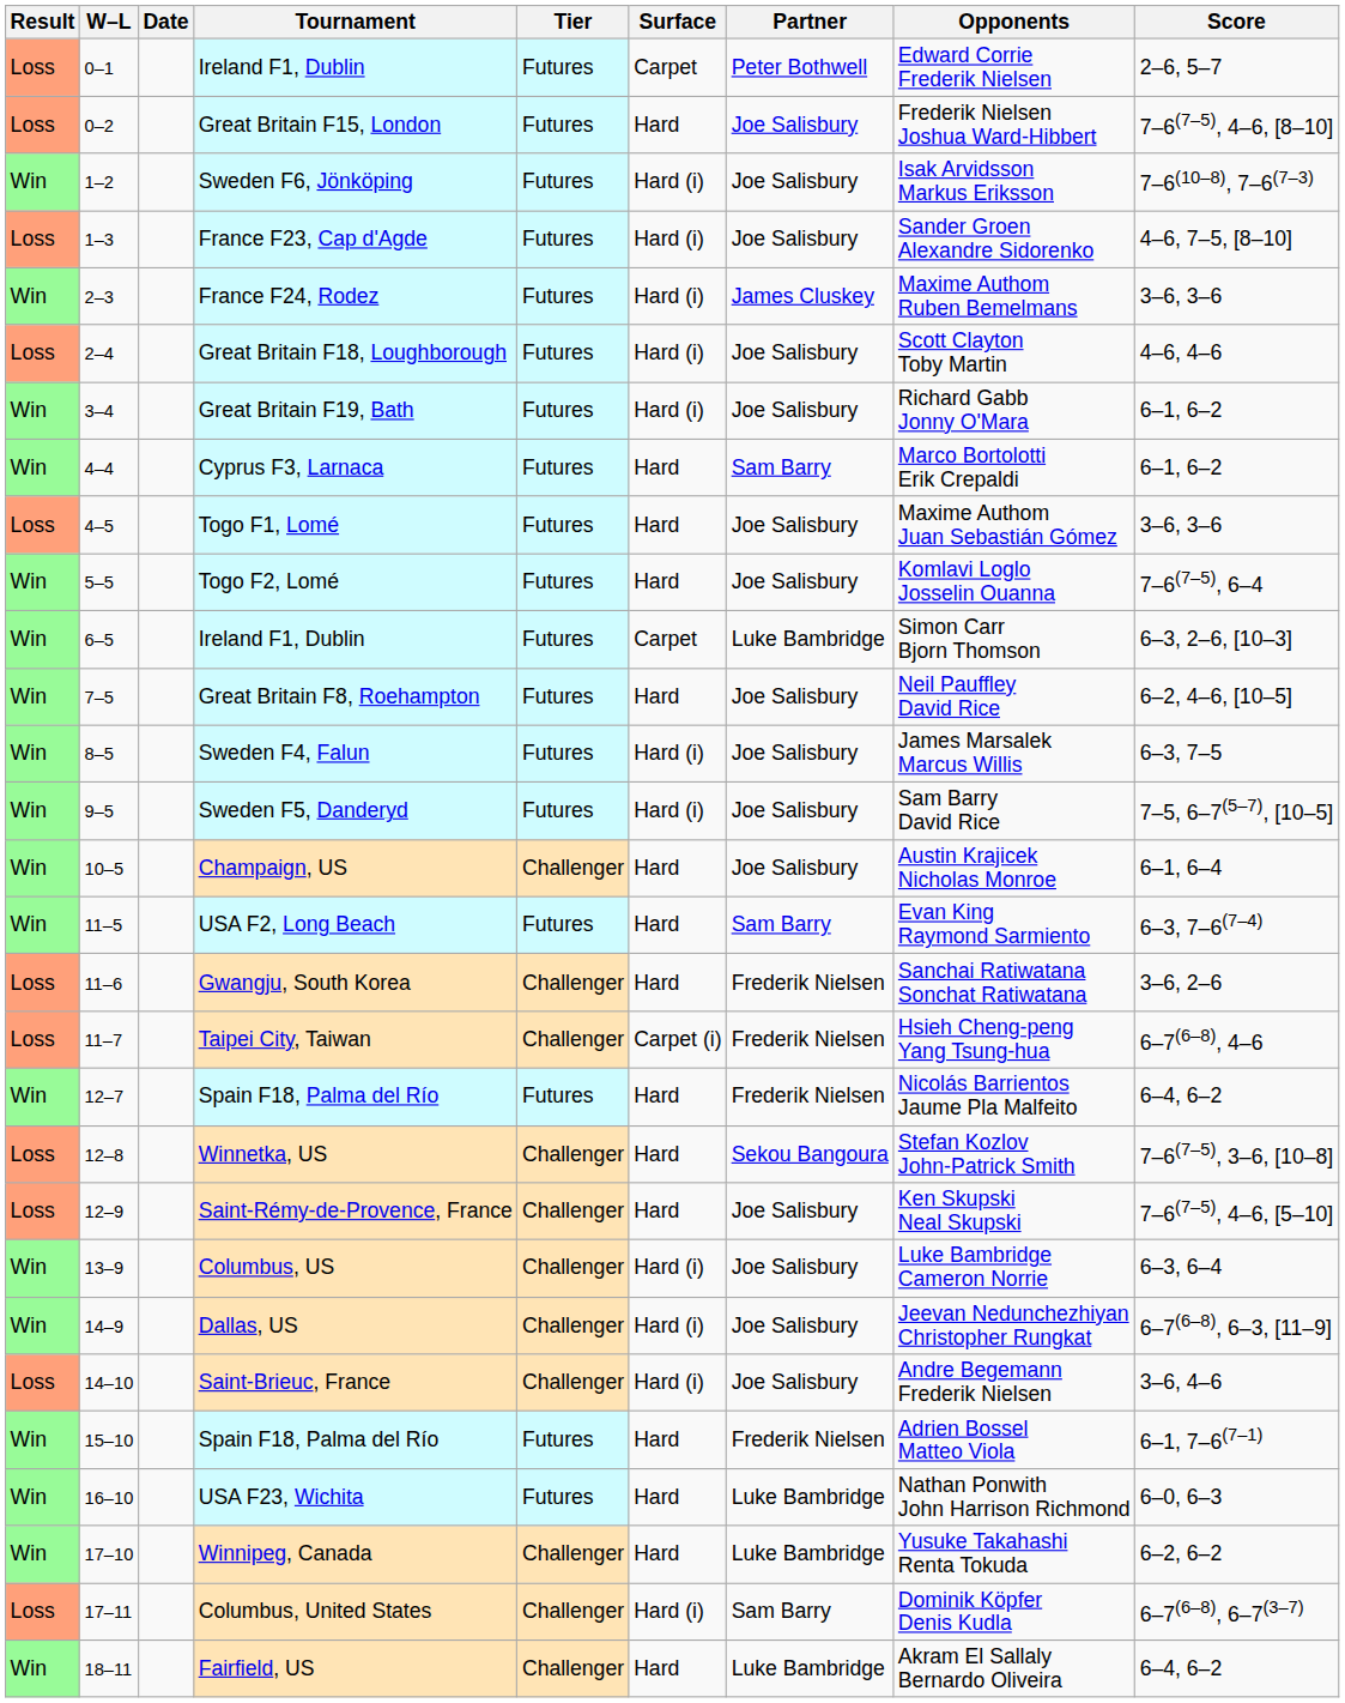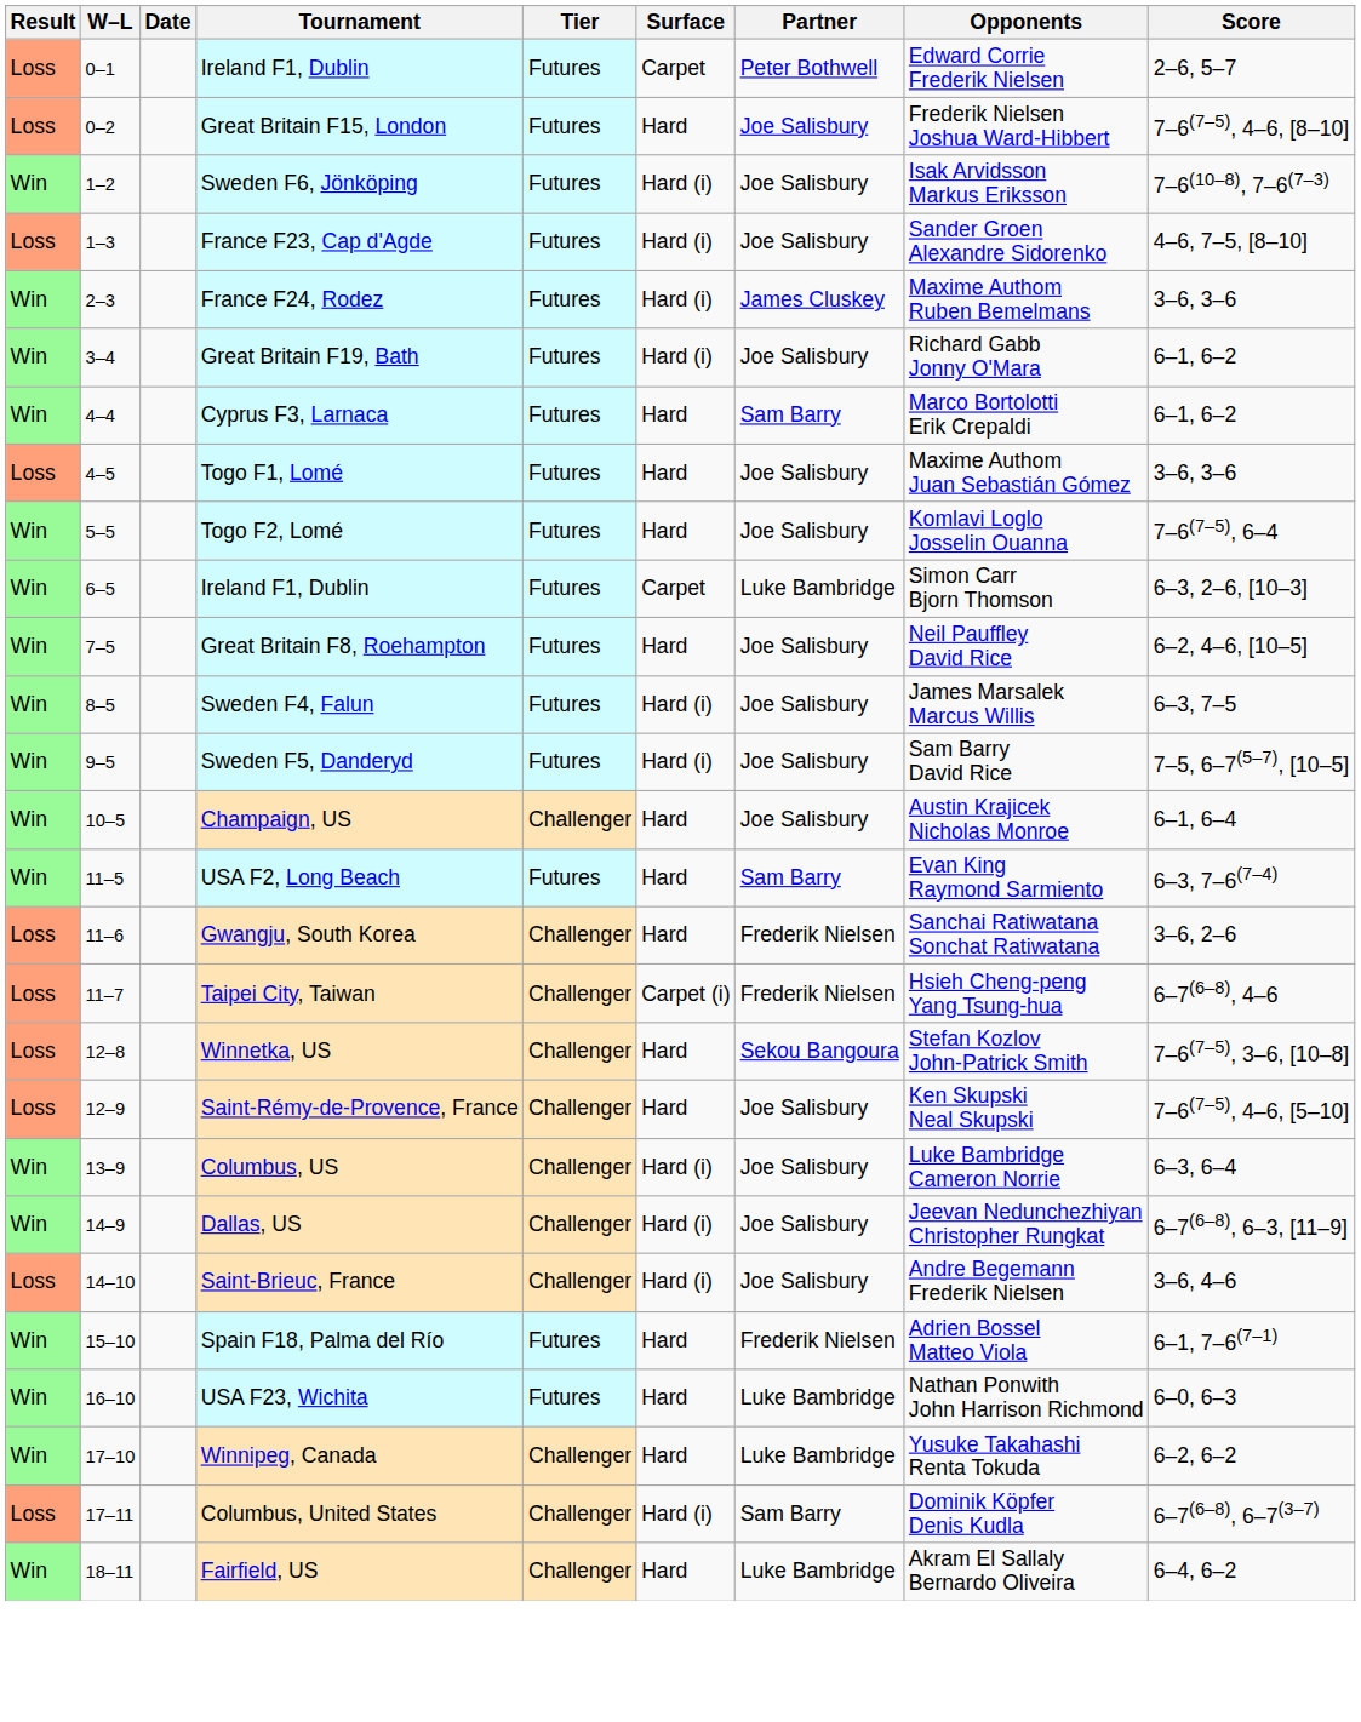 <table class="sortable wikitable">
 <tr>
 <th>Result</th>
 <th class="unsortable">W–L</th>
 <th>Date</th>
 <th>Tournament</th>
 <th>Tier</th>
 <th>Surface</th>
 <th>Partner</th>
 <th>Opponents</th>
 <th class="unsortable">Score</th>
 </tr>
 <tr>
 <td bgcolor=FFA07A>Loss</td>
 <td><small>0–1</small></td>
 <td></td>
 <td style="background:#cffcff;">Ireland F1, <a href='#'>Dublin</a></td>
 <td style="background:#cffcff;">Futures</td>
 <td>Carpet</td>
 <td> <a href='#'>Peter Bothwell</a></td>
 <td> <a href='#'>Edward Corrie</a><br> <a href='#'>Frederik Nielsen</a></td>
 <td>2–6, 5–7</td>
 </tr>
 <tr>
 <td bgcolor=FFA07A>Loss</td>
 <td><small>0–2</small></td>
 <td></td>
 <td style="background:#cffcff;">Great Britain F15, <a href='#'>London</a></td>
 <td style="background:#cffcff;">Futures</td>
 <td>Hard</td>
 <td> <a href='#'>Joe Salisbury</a></td>
 <td> Frederik Nielsen<br> <a href='#'>Joshua Ward-Hibbert</a></td>
 <td>7–6<sup>(7–5)</sup>, 4–6, [8–10]</td>
 </tr>
 <tr>
 <td bgcolor=98FB98>Win</td>
 <td><small>1–2</small></td>
 <td></td>
 <td style="background:#cffcff;">Sweden F6, <a href='#'>Jönköping</a></td>
 <td style="background:#cffcff;">Futures</td>
 <td>Hard (i)</td>
 <td> Joe Salisbury</td>
 <td> <a href='#'>Isak Arvidsson</a><br> <a href='#'>Markus Eriksson</a></td>
 <td>7–6<sup>(10–8)</sup>, 7–6<sup>(7–3)</sup></td>
 </tr>
 <tr>
 <td bgcolor=FFA07A>Loss</td>
 <td><small>1–3</small></td>
 <td></td>
 <td style="background:#cffcff;">France F23, <a href='#'>Cap d'Agde</a></td>
 <td style="background:#cffcff;">Futures</td>
 <td>Hard (i)</td>
 <td> Joe Salisbury</td>
 <td> <a href='#'>Sander Groen</a><br> <a href='#'>Alexandre Sidorenko</a></td>
 <td>4–6, 7–5, [8–10]</td>
 </tr>
 <tr>
 <td bgcolor=98FB98>Win</td>
 <td><small>2–3</small></td>
 <td></td>
 <td style="background:#cffcff;">France F24, <a href='#'>Rodez</a></td>
 <td style="background:#cffcff;">Futures</td>
 <td>Hard (i)</td>
 <td> <a href='#'>James Cluskey</a></td>
 <td> <a href='#'>Maxime Authom</a><br> <a href='#'>Ruben Bemelmans</a></td>
 <td>3–6, 3–6</td>
-</tr>
-<tr>
-<td bgcolor=FFA07A>Loss</td>
-<td><small>2–4</small></td>
-<td></td>
-<td style="background:#cffcff;">Great Britain F18, <a href='#'>Loughborough</a></td>
-<td style="background:#cffcff;">Futures</td>
-<td>Hard (i)</td>
-<td> Joe Salisbury</td>
-<td> <a href='#'>Scott Clayton</a><br> Toby Martin</td>
-<td>4–6, 4–6</td>
 </tr>
 <tr>
 <td bgcolor=98FB98>Win</td>
 <td><small>3–4</small></td>
 <td></td>
 <td style="background:#cffcff;">Great Britain F19, <a href='#'>Bath</a></td>
 <td style="background:#cffcff;">Futures</td>
 <td>Hard (i)</td>
 <td> Joe Salisbury</td>
 <td> Richard Gabb<br> <a href='#'>Jonny O'Mara</a></td>
 <td>6–1, 6–2</td>
 </tr>
 <tr>
 <td bgcolor=98FB98>Win</td>
 <td><small>4–4</small></td>
 <td></td>
 <td style="background:#cffcff;">Cyprus F3, <a href='#'>Larnaca</a></td>
 <td style="background:#cffcff;">Futures</td>
 <td>Hard</td>
 <td> <a href='#'>Sam Barry</a></td>
 <td> <a href='#'>Marco Bortolotti</a><br> Erik Crepaldi</td>
 <td>6–1, 6–2</td>
 </tr>
 <tr>
 <td bgcolor=FFA07A>Loss</td>
 <td><small>4–5</small></td>
 <td></td>
 <td style="background:#cffcff;">Togo F1, <a href='#'>Lomé</a></td>
 <td style="background:#cffcff;">Futures</td>
 <td>Hard</td>
 <td> Joe Salisbury</td>
 <td> Maxime Authom<br> <a href='#'>Juan Sebastián Gómez</a></td>
 <td>3–6, 3–6</td>
 </tr>
 <tr>
 <td bgcolor=98FB98>Win</td>
 <td><small>5–5</small></td>
 <td></td>
 <td style="background:#cffcff;">Togo F2, Lomé</td>
 <td style="background:#cffcff;">Futures</td>
 <td>Hard</td>
 <td> Joe Salisbury</td>
 <td> <a href='#'>Komlavi Loglo</a><br> <a href='#'>Josselin Ouanna</a></td>
 <td>7–6<sup>(7–5)</sup>, 6–4</td>
 </tr>
 <tr>
 <td bgcolor=98FB98>Win</td>
 <td><small>6–5</small></td>
 <td></td>
 <td style="background:#cffcff;">Ireland F1, Dublin</td>
 <td style="background:#cffcff;">Futures</td>
 <td>Carpet</td>
 <td> Luke Bambridge</td>
 <td> Simon Carr<br> Bjorn Thomson</td>
 <td>6–3, 2–6, [10–3]</td>
 </tr>
 <tr>
 <td bgcolor=98FB98>Win</td>
 <td><small>7–5</small></td>
 <td></td>
 <td style="background:#cffcff;">Great Britain F8, <a href='#'>Roehampton</a></td>
 <td style="background:#cffcff;">Futures</td>
 <td>Hard</td>
 <td> Joe Salisbury</td>
 <td> <a href='#'>Neil Pauffley</a><br> <a href='#'>David Rice</a></td>
 <td>6–2, 4–6, [10–5]</td>
 </tr>
 <tr>
 <td bgcolor=98FB98>Win</td>
 <td><small>8–5</small></td>
 <td></td>
 <td style="background:#cffcff;">Sweden F4, <a href='#'>Falun</a></td>
 <td style="background:#cffcff;">Futures</td>
 <td>Hard (i)</td>
 <td> Joe Salisbury</td>
 <td> James Marsalek<br> <a href='#'>Marcus Willis</a></td>
 <td>6–3, 7–5</td>
 </tr>
 <tr>
 <td bgcolor=98FB98>Win</td>
 <td><small>9–5</small></td>
 <td></td>
 <td style="background:#cffcff;">Sweden F5, <a href='#'>Danderyd</a></td>
 <td style="background:#cffcff;">Futures</td>
 <td>Hard (i)</td>
 <td> Joe Salisbury</td>
 <td> Sam Barry<br> David Rice</td>
 <td>7–5, 6–7<sup>(5–7)</sup>, [10–5]</td>
 </tr>
 <tr>
 <td bgcolor=98FB98>Win</td>
 <td><small>10–5</small></td>
 <td><a href='#'></a></td>
 <td style="background:moccasin;"><a href='#'>Champaign</a>, US</td>
 <td style="background:moccasin;">Challenger</td>
 <td>Hard</td>
 <td> Joe Salisbury</td>
 <td> <a href='#'>Austin Krajicek</a><br> <a href='#'>Nicholas Monroe</a></td>
 <td>6–1, 6–4</td>
 </tr>
 <tr>
 <td bgcolor=98FB98>Win</td>
 <td><small>11–5</small></td>
 <td></td>
 <td style="background:#cffcff;">USA F2, <a href='#'>Long Beach</a></td>
 <td style="background:#cffcff;">Futures</td>
 <td>Hard</td>
 <td> <a href='#'>Sam Barry</a></td>
 <td> <a href='#'>Evan King</a><br> <a href='#'>Raymond Sarmiento</a></td>
 <td>6–3, 7–6<sup>(7–4)</sup></td>
 </tr>
 <tr>
 <td bgcolor=FFA07A>Loss</td>
 <td><small>11–6</small></td>
 <td><a href='#'></a></td>
 <td style="background:moccasin;"><a href='#'>Gwangju</a>, South Korea</td>
 <td style="background:moccasin;">Challenger</td>
 <td>Hard</td>
 <td> Frederik Nielsen</td>
 <td> <a href='#'>Sanchai Ratiwatana</a><br> <a href='#'>Sonchat Ratiwatana</a></td>
 <td>3–6, 2–6</td>
 </tr>
 <tr>
 <td bgcolor=FFA07A>Loss</td>
 <td><small>11–7</small></td>
 <td><a href='#'></a></td>
 <td style="background:moccasin;"><a href='#'>Taipei City</a>, Taiwan</td>
 <td style="background:moccasin;">Challenger</td>
 <td>Carpet (i)</td>
 <td> Frederik Nielsen</td>
 <td> <a href='#'>Hsieh Cheng-peng</a><br> <a href='#'>Yang Tsung-hua</a></td>
 <td>6–7<sup>(6–8)</sup>, 4–6</td>
 </tr>
 <tr>
-<td bgcolor=98FB98>Win</td>
-<td><small>12–7</small></td>
-<td></td>
-<td style="background:#cffcff;">Spain F18, <a href='#'>Palma del Río</a></td>
-<td style="background:#cffcff;">Futures</td>
-<td>Hard</td>
-<td> Frederik Nielsen</td>
-<td> <a href='#'>Nicolás Barrientos</a><br> Jaume Pla Malfeito</td>
-<td>6–4, 6–2</td>
-</tr>
-<tr>
 <td bgcolor=FFA07A>Loss</td>
 <td><small>12–8</small></td>
 <td><a href='#'></a></td>
 <td style="background:moccasin;"><a href='#'>Winnetka</a>, US</td>
 <td style="background:moccasin;">Challenger</td>
 <td>Hard</td>
 <td> <a href='#'>Sekou Bangoura</a></td>
 <td> <a href='#'>Stefan Kozlov</a><br> <a href='#'>John-Patrick Smith</a></td>
 <td>7–6<sup>(7–5)</sup>, 3–6, [10–8]</td>
 </tr>
 <tr>
 <td bgcolor=FFA07A>Loss</td>
 <td><small>12–9</small></td>
 <td><a href='#'></a></td>
 <td style="background:moccasin;"><a href='#'>Saint-Rémy-de-Provence</a>, France</td>
 <td style="background:moccasin;">Challenger</td>
 <td>Hard</td>
 <td> Joe Salisbury</td>
 <td> <a href='#'>Ken Skupski</a><br> <a href='#'>Neal Skupski</a></td>
 <td>7–6<sup>(7–5)</sup>, 4–6, [5–10]</td>
 </tr>
 <tr>
 <td bgcolor=98FB98>Win</td>
 <td><small>13–9</small></td>
 <td><a href='#'></a></td>
 <td style="background:moccasin;"><a href='#'>Columbus</a>, US</td>
 <td style="background:moccasin;">Challenger</td>
 <td>Hard (i)</td>
 <td> Joe Salisbury</td>
 <td> <a href='#'>Luke Bambridge</a><br> <a href='#'>Cameron Norrie</a></td>
 <td>6–3, 6–4</td>
 </tr>
 <tr>
 <td bgcolor=98FB98>Win</td>
 <td><small>14–9</small></td>
 <td><a href='#'></a></td>
 <td style="background:moccasin;"><a href='#'>Dallas</a>, US</td>
 <td style="background:moccasin;">Challenger</td>
 <td>Hard (i)</td>
 <td> Joe Salisbury</td>
 <td> <a href='#'>Jeevan Nedunchezhiyan</a><br> <a href='#'>Christopher Rungkat</a></td>
 <td>6–7<sup>(6–8)</sup>, 6–3, [11–9]</td>
 </tr>
 <tr>
 <td bgcolor=FFA07A>Loss</td>
 <td><small>14–10</small></td>
 <td><a href='#'></a></td>
 <td style="background:moccasin;"><a href='#'>Saint-Brieuc</a>, France</td>
 <td style="background:moccasin;">Challenger</td>
 <td>Hard (i)</td>
 <td> Joe Salisbury</td>
 <td> <a href='#'>Andre Begemann</a><br> Frederik Nielsen</td>
 <td>3–6, 4–6</td>
 </tr>
 <tr>
 <td bgcolor=98FB98>Win</td>
 <td><small>15–10</small></td>
 <td></td>
 <td style="background:#cffcff;">Spain F18, Palma del Río</td>
 <td style="background:#cffcff;">Futures</td>
 <td>Hard</td>
 <td> Frederik Nielsen</td>
 <td> <a href='#'>Adrien Bossel</a><br> <a href='#'>Matteo Viola</a></td>
 <td>6–1, 7–6<sup>(7–1)</sup></td>
 </tr>
 <tr>
 <td bgcolor=98FB98>Win</td>
 <td><small>16–10</small></td>
 <td></td>
 <td style="background:#cffcff;">USA F23, <a href='#'>Wichita</a></td>
 <td style="background:#cffcff;">Futures</td>
 <td>Hard</td>
 <td> Luke Bambridge</td>
 <td> Nathan Ponwith<br> John Harrison Richmond</td>
 <td>6–0, 6–3</td>
 </tr>
 <tr>
 <td bgcolor=98FB98>Win</td>
 <td><small>17–10</small></td>
 <td><a href='#'></a></td>
 <td style="background:moccasin;"><a href='#'>Winnipeg</a>, Canada</td>
 <td style="background:moccasin;">Challenger</td>
 <td>Hard</td>
 <td> Luke Bambridge</td>
 <td> <a href='#'>Yusuke Takahashi</a><br> Renta Tokuda</td>
 <td>6–2, 6–2</td>
 </tr>
 <tr>
 <td bgcolor=FFA07A>Loss</td>
 <td><small>17–11</small></td>
 <td><a href='#'></a></td>
 <td style="background:moccasin;">Columbus, United States</td>
 <td style="background:moccasin;">Challenger</td>
 <td>Hard (i)</td>
 <td> Sam Barry</td>
 <td> <a href='#'>Dominik Köpfer</a><br> <a href='#'>Denis Kudla</a></td>
 <td>6–7<sup>(6–8)</sup>, 6–7<sup>(3–7)</sup></td>
 </tr>
 <tr>
 <td bgcolor=98FB98>Win</td>
 <td><small>18–11</small></td>
 <td><a href='#'></a></td>
 <td style="background:moccasin;"><a href='#'>Fairfield</a>, US</td>
 <td style="background:moccasin;">Challenger</td>
 <td>Hard</td>
 <td> Luke Bambridge</td>
 <td> Akram El Sallaly<br> Bernardo Oliveira</td>
 <td>6–4, 6–2</td>
 </tr>
 </table>
